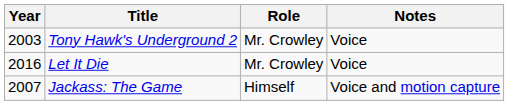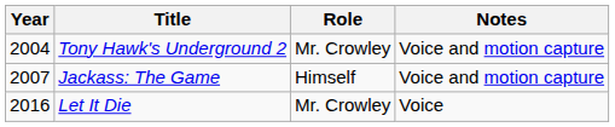 <table class="wikitable">
 <tr>
 <th>Year</th>
 <th>Title</th>
 <th>Role</th>
 <th>Notes</th>
 </tr>
 <tr>
-<td>2003</td>
+<td>2004</td>
 <td><em><a href='#'>Tony Hawk's Underground 2</a></em></td>
 <td>Mr. Crowley</td>
-<td>Voice</td>
+<td>Voice and <a href='#'>motion capture</a></td>
+</tr>
+<tr>
+<td>2007</td>
+<td><em><a href='#'>Jackass: The Game</a></em></td>
+<td>Himself</td>
+<td>Voice and <a href='#'>motion capture</a></td>
 </tr>
 <tr>
 <td>2016</td>
 <td><em><a href='#'>Let It Die</a></em></td>
 <td>Mr. Crowley</td>
 <td>Voice</td>
 </tr>
-<tr>
-<td>2007</td>
-<td><em><a href='#'>Jackass: The Game</a></em></td>
-<td>Himself</td>
-<td>Voice and <a href='#'>motion capture</a></td>
-</tr>
 </table>
